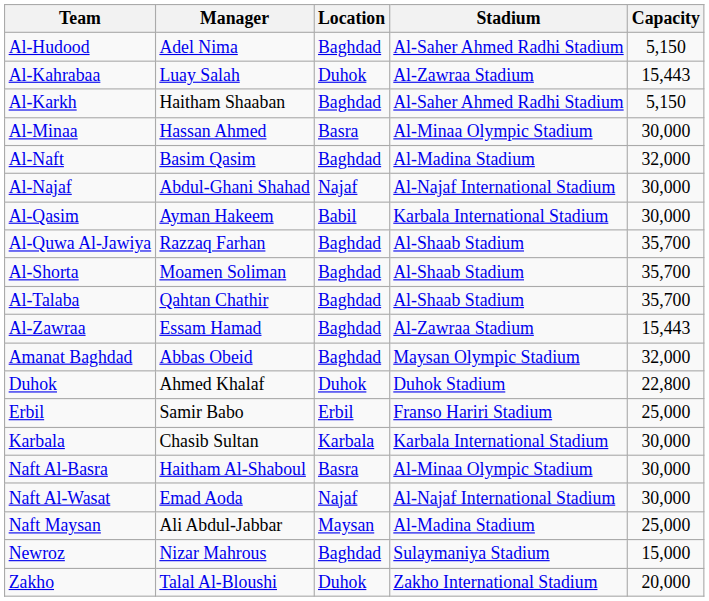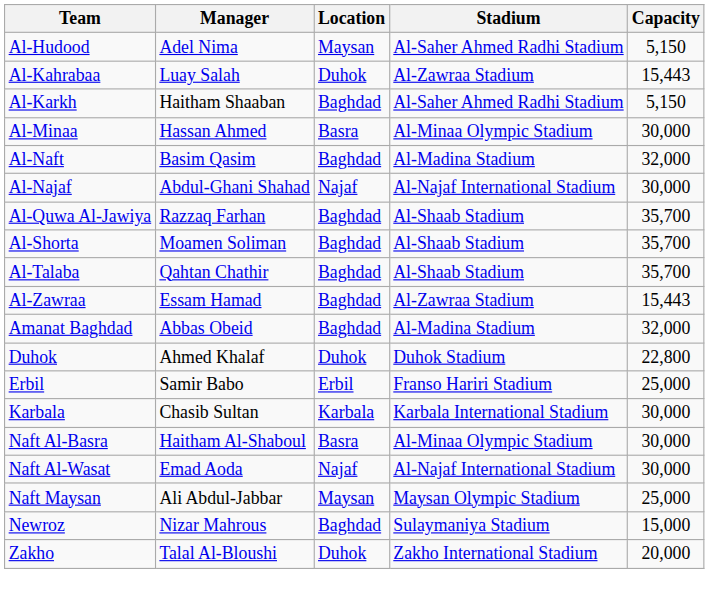 <table class="wikitable sortable">
 <tr>
 <th>Team</th>
 <th>Manager</th>
 <th>Location</th>
 <th>Stadium</th>
 <th>Capacity</th>
 </tr>
 <tr>
 <td><a href='#'>Al-Hudood</a></td>
 <td> <a href='#'>Adel Nima</a></td>
-<td><a href='#'>Baghdad</a></td>
+<td><a href='#'>Maysan</a></td>
 <td><a href='#'>Al-Saher Ahmed Radhi Stadium</a></td>
 <td style="text-align:center">5,150</td>
 </tr>
 <tr>
 <td><a href='#'>Al-Kahrabaa</a></td>
 <td> <a href='#'>Luay Salah</a></td>
 <td><a href='#'>Duhok</a></td>
 <td><a href='#'>Al-Zawraa Stadium</a></td>
 <td style="text-align:center">15,443</td>
 </tr>
 <tr>
 <td><a href='#'>Al-Karkh</a></td>
 <td> Haitham Shaaban</td>
 <td><a href='#'>Baghdad</a></td>
 <td><a href='#'>Al-Saher Ahmed Radhi Stadium</a></td>
 <td style="text-align:center">5,150</td>
 </tr>
 <tr>
 <td><a href='#'>Al-Minaa</a></td>
 <td> <a href='#'>Hassan Ahmed</a></td>
 <td><a href='#'>Basra</a></td>
 <td><a href='#'>Al-Minaa Olympic Stadium</a></td>
 <td style="text-align:center">30,000</td>
 </tr>
 <tr>
 <td><a href='#'>Al-Naft</a></td>
 <td> <a href='#'>Basim Qasim</a></td>
 <td><a href='#'>Baghdad</a></td>
 <td><a href='#'>Al-Madina Stadium</a></td>
 <td style="text-align:center">32,000</td>
 </tr>
 <tr>
 <td><a href='#'>Al-Najaf</a></td>
 <td> <a href='#'>Abdul-Ghani Shahad</a></td>
 <td><a href='#'>Najaf</a></td>
 <td><a href='#'>Al-Najaf International Stadium</a></td>
 <td style="text-align:center">30,000</td>
 </tr>
 <tr>
-<td><a href='#'>Al-Qasim</a></td>
-<td> <a href='#'>Ayman Hakeem</a></td>
-<td><a href='#'>Babil</a></td>
-<td><a href='#'>Karbala International Stadium</a></td>
-<td style="text-align:center">30,000</td>
-</tr>
-<tr>
 <td><a href='#'>Al-Quwa Al-Jawiya</a></td>
 <td> <a href='#'>Razzaq Farhan</a></td>
 <td><a href='#'>Baghdad</a></td>
 <td><a href='#'>Al-Shaab Stadium</a></td>
 <td style="text-align:center">35,700</td>
 </tr>
 <tr>
 <td><a href='#'>Al-Shorta</a></td>
 <td> <a href='#'>Moamen Soliman</a></td>
 <td><a href='#'>Baghdad</a></td>
 <td><a href='#'>Al-Shaab Stadium</a></td>
 <td style="text-align:center">35,700</td>
 </tr>
 <tr>
 <td><a href='#'>Al-Talaba</a></td>
 <td> <a href='#'>Qahtan Chathir</a></td>
 <td><a href='#'>Baghdad</a></td>
 <td><a href='#'>Al-Shaab Stadium</a></td>
 <td style="text-align:center">35,700</td>
 </tr>
 <tr>
 <td><a href='#'>Al-Zawraa</a></td>
 <td> <a href='#'>Essam Hamad</a></td>
 <td><a href='#'>Baghdad</a></td>
 <td><a href='#'>Al-Zawraa Stadium</a></td>
 <td style="text-align:center">15,443</td>
 </tr>
 <tr>
 <td><a href='#'>Amanat Baghdad</a></td>
 <td> <a href='#'>Abbas Obeid</a></td>
 <td><a href='#'>Baghdad</a></td>
-<td><a href='#'>Maysan Olympic Stadium</a></td>
+<td><a href='#'>Al-Madina Stadium</a></td>
 <td style="text-align:center">32,000</td>
 </tr>
 <tr>
 <td><a href='#'>Duhok</a></td>
 <td> Ahmed Khalaf</td>
 <td><a href='#'>Duhok</a></td>
 <td><a href='#'>Duhok Stadium</a></td>
 <td style="text-align:center">22,800</td>
 </tr>
 <tr>
 <td><a href='#'>Erbil</a></td>
 <td> Samir Babo</td>
 <td><a href='#'>Erbil</a></td>
 <td><a href='#'>Franso Hariri Stadium</a></td>
 <td style="text-align:center">25,000</td>
 </tr>
 <tr>
 <td><a href='#'>Karbala</a></td>
 <td> Chasib Sultan</td>
 <td><a href='#'>Karbala</a></td>
 <td><a href='#'>Karbala International Stadium</a></td>
 <td style="text-align:center">30,000</td>
 </tr>
 <tr>
 <td><a href='#'>Naft Al-Basra</a></td>
 <td> <a href='#'>Haitham Al-Shaboul</a></td>
 <td><a href='#'>Basra</a></td>
 <td><a href='#'>Al-Minaa Olympic Stadium</a></td>
 <td style="text-align:center">30,000</td>
 </tr>
 <tr>
 <td><a href='#'>Naft Al-Wasat</a></td>
 <td> <a href='#'>Emad Aoda</a></td>
 <td><a href='#'>Najaf</a></td>
 <td><a href='#'>Al-Najaf International Stadium</a></td>
 <td style="text-align:center">30,000</td>
 </tr>
 <tr>
 <td><a href='#'>Naft Maysan</a></td>
 <td> Ali Abdul-Jabbar</td>
 <td><a href='#'>Maysan</a></td>
-<td><a href='#'>Al-Madina Stadium</a></td>
+<td><a href='#'>Maysan Olympic Stadium</a></td>
 <td style="text-align:center">25,000</td>
 </tr>
 <tr>
 <td><a href='#'>Newroz</a></td>
 <td> <a href='#'>Nizar Mahrous</a></td>
 <td><a href='#'>Baghdad</a></td>
 <td><a href='#'>Sulaymaniya Stadium</a></td>
 <td style="text-align:center">15,000</td>
 </tr>
 <tr>
 <td><a href='#'>Zakho</a></td>
 <td> <a href='#'>Talal Al-Bloushi</a></td>
 <td><a href='#'>Duhok</a></td>
 <td><a href='#'>Zakho International Stadium</a></td>
 <td style="text-align:center">20,000</td>
 </tr>
 </table>
